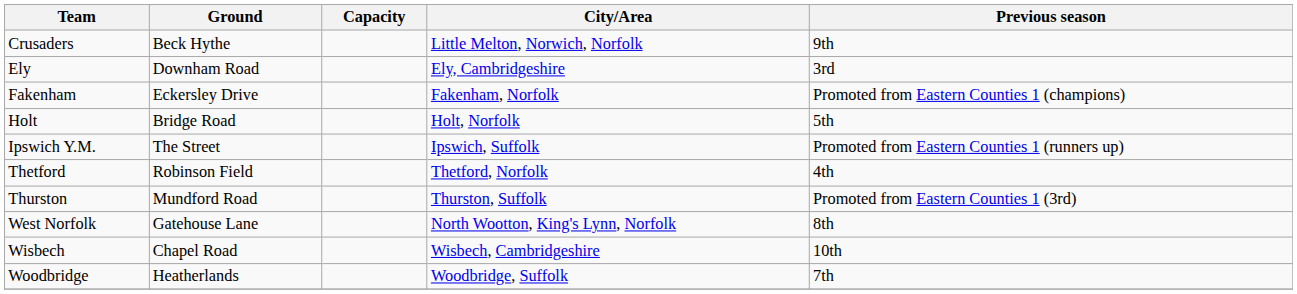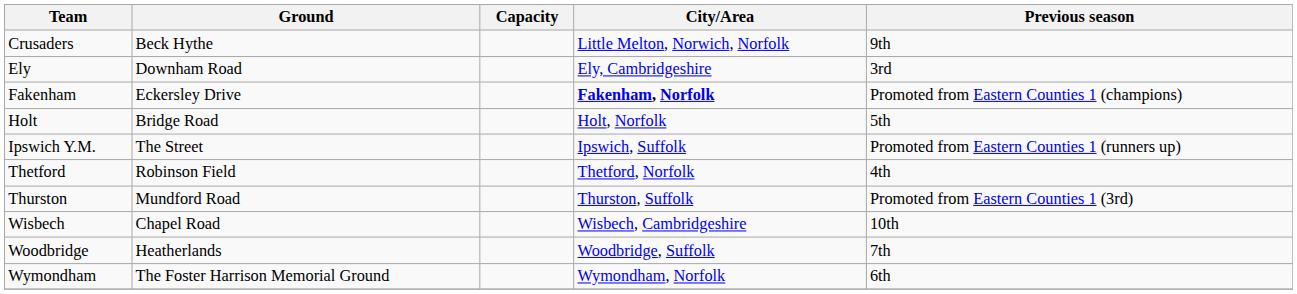 <table class="wikitable sortable" width=100%>
 <tr>
 <th>Team</th>
 <th>Ground</th>
 <th>Capacity</th>
 <th>City/Area</th>
 <th>Previous season</th>
 </tr>
 <tr>
 <td>Crusaders</td>
 <td>Beck Hythe</td>
 <td></td>
 <td><a href='#'>Little Melton</a>, <a href='#'>Norwich</a>, <a href='#'>Norfolk</a></td>
 <td>9th</td>
 </tr>
 <tr>
 <td>Ely</td>
 <td>Downham Road</td>
 <td></td>
 <td><a href='#'>Ely, Cambridgeshire</a></td>
 <td>3rd</td>
 </tr>
 <tr>
 <td>Fakenham</td>
 <td>Eckersley Drive</td>
 <td></td>
-<td><a href='#'>Fakenham</a>, <a href='#'>Norfolk</a></td>
+<td><strong><a href='#'>Fakenham</a>, <a href='#'>Norfolk</a></strong></td>
 <td>Promoted from <a href='#'>Eastern Counties 1</a> (champions)</td>
 </tr>
 <tr>
 <td>Holt</td>
 <td>Bridge Road</td>
 <td></td>
 <td><a href='#'>Holt</a>, <a href='#'>Norfolk</a></td>
 <td>5th</td>
 </tr>
 <tr>
 <td>Ipswich Y.M.</td>
 <td>The Street</td>
 <td></td>
 <td><a href='#'>Ipswich</a>, <a href='#'>Suffolk</a></td>
 <td>Promoted from <a href='#'>Eastern Counties 1</a> (runners up)</td>
 </tr>
 <tr>
 <td>Thetford</td>
 <td>Robinson Field</td>
 <td></td>
 <td><a href='#'>Thetford</a>, <a href='#'>Norfolk</a></td>
 <td>4th</td>
 </tr>
 <tr>
 <td>Thurston</td>
 <td>Mundford Road</td>
 <td></td>
 <td><a href='#'>Thurston</a>, <a href='#'>Suffolk</a></td>
 <td>Promoted from <a href='#'>Eastern Counties 1</a> (3rd)</td>
 </tr>
 <tr>
-<td>West Norfolk</td>
-<td>Gatehouse Lane</td>
-<td></td>
-<td><a href='#'>North Wootton</a>, <a href='#'>King's Lynn</a>, <a href='#'>Norfolk</a></td>
-<td>8th</td>
-</tr>
-<tr>
 <td>Wisbech</td>
 <td>Chapel Road</td>
 <td></td>
 <td><a href='#'>Wisbech</a>, <a href='#'>Cambridgeshire</a></td>
 <td>10th</td>
 </tr>
 <tr>
 <td>Woodbridge</td>
 <td>Heatherlands</td>
 <td></td>
 <td><a href='#'>Woodbridge</a>, <a href='#'>Suffolk</a></td>
 <td>7th</td>
 </tr>
 <tr>
+<td>Wymondham</td>
+<td>The Foster Harrison Memorial Ground</td>
+<td></td>
+<td><a href='#'>Wymondham</a>, <a href='#'>Norfolk</a></td>
+<td>6th</td>
+</tr>
+<tr>
 </tr>
 </table>
